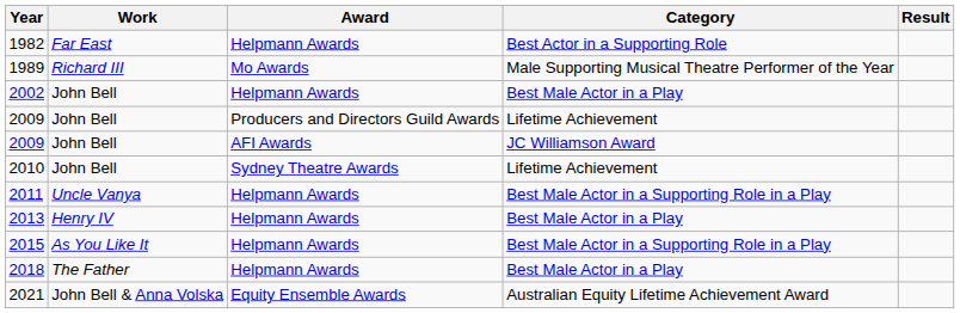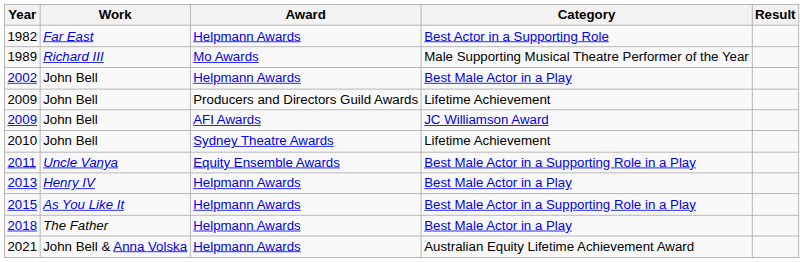 <table class=wikitable>
 <tr>
 <th>Year</th>
 <th>Work</th>
 <th>Award</th>
 <th>Category</th>
 <th>Result</th>
 </tr>
 <tr>
 <td>1982</td>
 <td><em><a href='#'>Far East</a></em></td>
 <td><a href='#'>Helpmann Awards</a></td>
 <td><a href='#'>Best Actor in a Supporting Role</a></td>
 <td><br></td>
 </tr>
 <tr>
 <td>1989</td>
 <td><em><a href='#'>Richard III</a></em></td>
 <td><a href='#'>Mo Awards</a></td>
 <td>Male Supporting Musical Theatre Performer of the Year</td>
 <td><br></td>
 </tr>
 <tr>
 <td><a href='#'>2002</a></td>
 <td>John Bell</td>
 <td><a href='#'>Helpmann Awards</a></td>
 <td><a href='#'>Best Male Actor in a Play</a></td>
 <td><br></td>
 </tr>
 <tr>
 <td>2009</td>
 <td>John Bell</td>
 <td>Producers and Directors Guild Awards</td>
 <td>Lifetime Achievement</td>
 <td><br></td>
 </tr>
 <tr>
 <td><a href='#'>2009</a></td>
 <td>John Bell</td>
 <td><a href='#'>AFI Awards</a></td>
 <td><a href='#'>JC Williamson Award</a></td>
 <td><br></td>
 </tr>
 <tr>
 <td>2010</td>
 <td>John Bell</td>
 <td><a href='#'>Sydney Theatre Awards</a></td>
 <td>Lifetime Achievement</td>
 <td><br></td>
 </tr>
 <tr>
 <td><a href='#'>2011</a></td>
 <td><em><a href='#'>Uncle Vanya</a></em></td>
-<td><a href='#'>Helpmann Awards</a></td>
+<td><a href='#'>Equity Ensemble Awards</a></td>
 <td><a href='#'>Best Male Actor in a Supporting Role in a Play</a></td>
 <td><br></td>
 </tr>
 <tr>
 <td><a href='#'>2013</a></td>
 <td><em><a href='#'>Henry IV</a></em></td>
 <td><a href='#'>Helpmann Awards</a></td>
 <td><a href='#'>Best Male Actor in a Play</a></td>
 <td></td>
 </tr>
 <tr>
 <td><a href='#'>2015</a></td>
 <td><em><a href='#'>As You Like It</a></em></td>
 <td><a href='#'>Helpmann Awards</a></td>
 <td><a href='#'>Best Male Actor in a Supporting Role in a Play</a></td>
 <td><br></td>
 </tr>
 <tr>
 <td><a href='#'>2018</a></td>
 <td><em>The Father</em></td>
 <td><a href='#'>Helpmann Awards</a></td>
 <td><a href='#'>Best Male Actor in a Play</a></td>
 <td><br></td>
 </tr>
 <tr>
 <td>2021</td>
 <td>John Bell & <a href='#'>Anna Volska</a></td>
-<td><a href='#'>Equity Ensemble Awards</a></td>
+<td><a href='#'>Helpmann Awards</a></td>
 <td>Australian Equity Lifetime Achievement Award</td>
 <td><br></td>
 </tr>
 </table>
